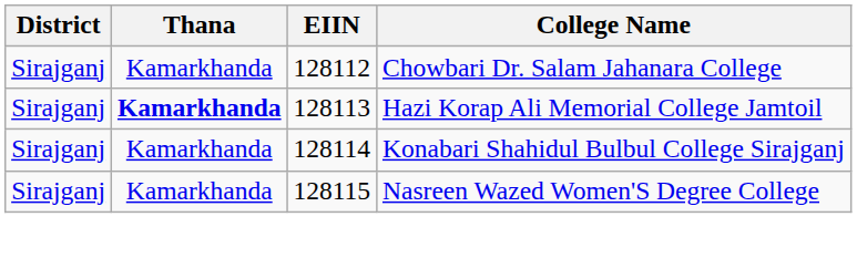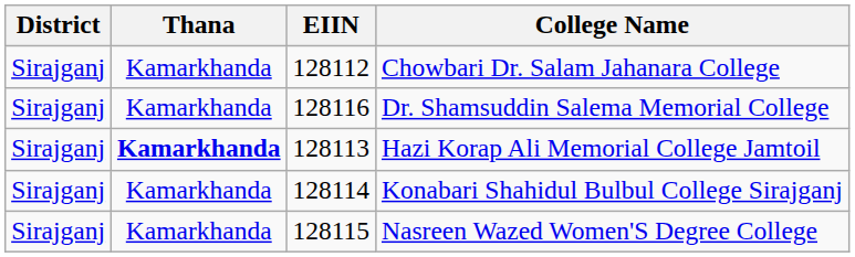 <table class="wikitable">
 <tr>
 <th style="text-align: center;">District</th>
 <th style="text-align: center;">Thana</th>
 <th style="text-align: center;">EIIN</th>
 <th style="text-align: center;">College Name</th>
 </tr>
 <tr>
 <td style="text-align: center;"><a href='#'>Sirajganj</a></td>
 <td style="text-align: center;"><a href='#'>Kamarkhanda</a></td>
 <td style="text-align: center;">128112</td>
 <td><a href='#'>Chowbari Dr. Salam Jahanara College</a></td>
+</tr>
+<tr>
+<td style="text-align: center;"><a href='#'>Sirajganj</a></td>
+<td style="text-align: center;"><a href='#'>Kamarkhanda</a></td>
+<td style="text-align: center;">128116</td>
+<td><a href='#'>Dr. Shamsuddin Salema Memorial College</a></td>
 </tr>
 <tr>
 <td style="text-align: center;"><a href='#'>Sirajganj</a></td>
 <td style="text-align: center;"><strong><a href='#'>Kamarkhanda</a></strong></td>
 <td style="text-align: center;">128113</td>
 <td><a href='#'>Hazi Korap Ali Memorial College Jamtoil</a></td>
 </tr>
 <tr>
 <td style="text-align: center;"><a href='#'>Sirajganj</a></td>
 <td style="text-align: center;"><a href='#'>Kamarkhanda</a></td>
 <td style="text-align: center;">128114</td>
 <td><a href='#'>Konabari Shahidul Bulbul College Sirajganj</a></td>
 </tr>
 <tr>
 <td style="text-align: center;"><a href='#'>Sirajganj</a></td>
 <td style="text-align: center;"><a href='#'>Kamarkhanda</a></td>
 <td style="text-align: center;">128115</td>
 <td><a href='#'>Nasreen Wazed Women'S Degree College</a></td>
 </tr>
 </table>
